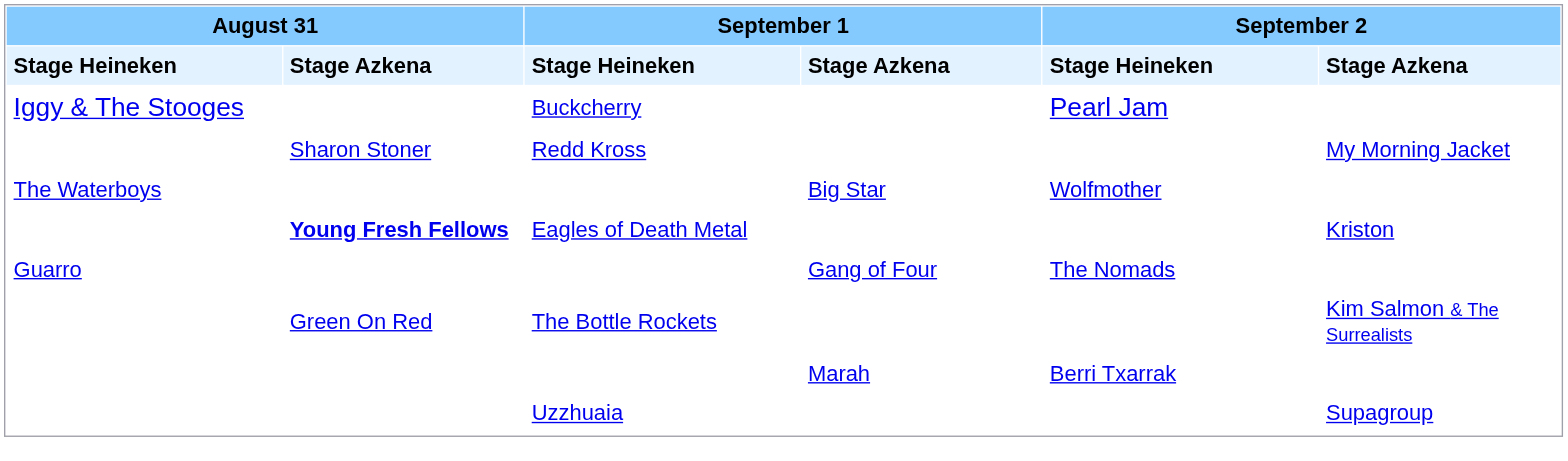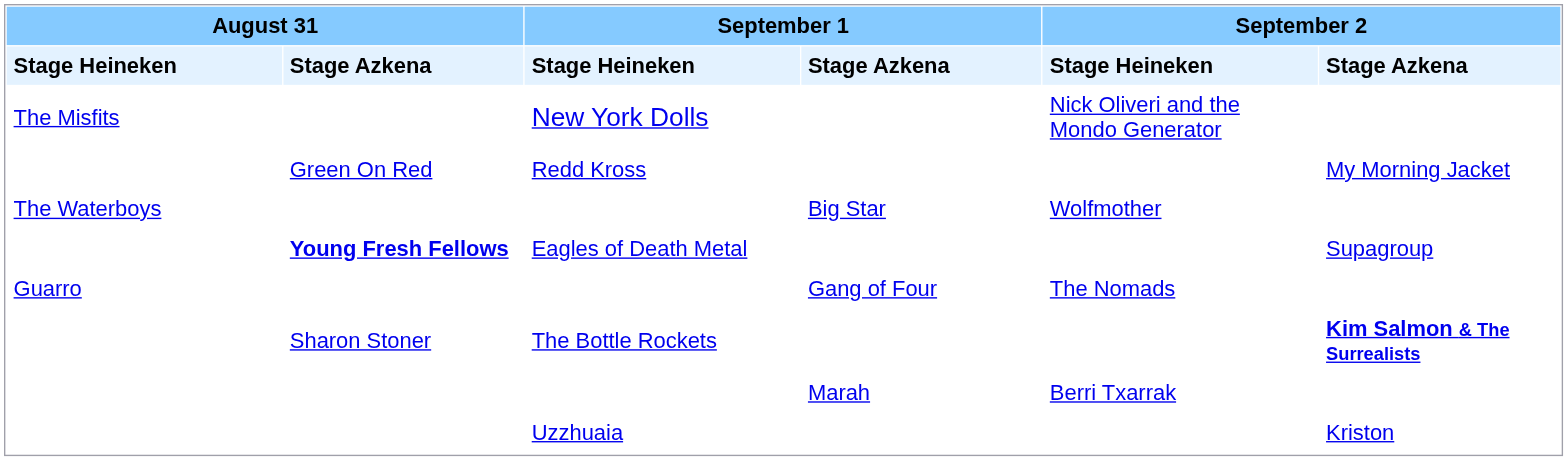 <table style="border: 1px solid #a0a0aa; width: 90%" cellpadding="5" cellspacing="1">
 <tr>
 <th width=33% colspan="2" style="background:#85CAFF"><strong>August 31</strong></th>
 <th width=33% colspan="2" style="background:#85CAFF"><strong>September 1</strong></th>
 <th width=33% colspan="2" style="background:#85CAFF"><strong>September 2</strong></th>
 </tr>
 <tr>
 <td width=16% style="background-color: #E3F2FF;"><strong>Stage Heineken</strong></td>
 <td width=14% style="background-color: #E3F2FF;"><strong>Stage Azkena</strong></td>
 <td width=16% style="background-color: #E3F2FF;"><strong>Stage Heineken</strong></td>
 <td width=14% style="background-color: #E3F2FF;"><strong>Stage Azkena</strong></td>
 <td width=16% style="background-color: #E3F2FF;"><strong>Stage Heineken</strong></td>
 <td width=14% style="background-color: #E3F2FF;"><strong>Stage Azkena</strong></td>
 </tr>
 <tr>
-<td><big><a href='#'>Iggy & The Stooges</a></big></td>
+<td><a href='#'>The Misfits</a></td>
 <td></td>
-<td><a href='#'>Buckcherry</a></td>
+<td><big><a href='#'>New York Dolls</a></big></td>
 <td></td>
-<td><big><a href='#'>Pearl Jam</a></big></td>
+<td><a href='#'>Nick Oliveri and the Mondo Generator</a></td>
 <td></td>
 </tr>
 <tr>
 <td></td>
-<td><a href='#'>Sharon Stoner</a></td>
+<td><a href='#'>Green On Red</a></td>
 <td><a href='#'>Redd Kross</a></td>
 <td></td>
 <td></td>
 <td><a href='#'>My Morning Jacket</a></td>
 </tr>
 <tr>
 <td><a href='#'>The Waterboys</a></td>
 <td></td>
 <td></td>
 <td><a href='#'>Big Star</a></td>
 <td><a href='#'>Wolfmother</a></td>
 <td></td>
 </tr>
 <tr>
 <td></td>
 <td><strong><a href='#'>Young Fresh Fellows</a></strong></td>
 <td><a href='#'>Eagles of Death Metal</a></td>
 <td></td>
 <td></td>
-<td><a href='#'>Kriston</a></td>
+<td><a href='#'>Supagroup</a></td>
 </tr>
 <tr>
 <td><a href='#'>Guarro</a></td>
 <td></td>
 <td></td>
 <td><a href='#'>Gang of Four</a></td>
 <td><a href='#'>The Nomads</a></td>
 <td></td>
 </tr>
 <tr>
 <td></td>
-<td><a href='#'>Green On Red</a></td>
+<td><a href='#'>Sharon Stoner</a></td>
 <td><a href='#'>The Bottle Rockets</a></td>
 <td></td>
 <td></td>
-<td><a href='#'>Kim Salmon <small>& The Surrealists</small></a></td>
+<td><strong><a href='#'>Kim Salmon <small>& The Surrealists</small></a></strong></td>
 </tr>
 <tr>
 <td></td>
 <td></td>
 <td></td>
 <td><a href='#'>Marah</a></td>
 <td><a href='#'>Berri Txarrak</a></td>
 <td></td>
 </tr>
 <tr>
 <td></td>
 <td></td>
 <td><a href='#'>Uzzhuaia</a></td>
 <td></td>
 <td></td>
-<td><a href='#'>Supagroup</a></td>
+<td><a href='#'>Kriston</a></td>
 </tr>
 <tr>
 </tr>
 </table>
